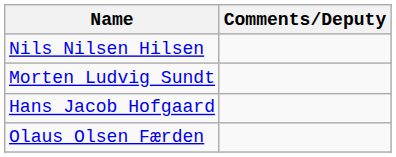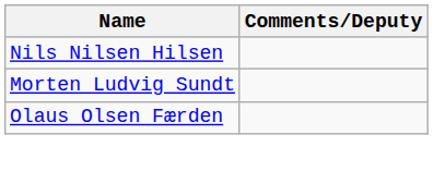 <table class="wikitable">
 <tr>
 <th>Name</th>
 <th>Comments/Deputy</th>
 </tr>
 <tr>
 <td><a href='#'>Nils Nilsen Hilsen</a></td>
 <td></td>
 </tr>
 <tr>
 <td><a href='#'>Morten Ludvig Sundt</a></td>
 <td></td>
 </tr>
 <tr>
-<td><a href='#'>Hans Jacob Hofgaard</a></td>
-<td></td>
-</tr>
-<tr>
 <td><a href='#'>Olaus Olsen Færden</a></td>
 <td></td>
 </tr>
 </table>
